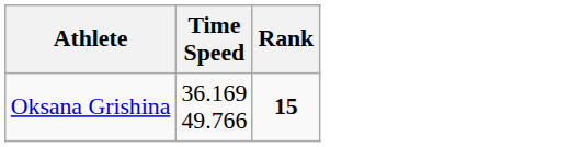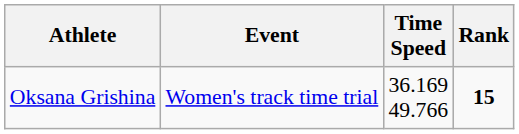 <table class=wikitable style="font-size:90%">
 <tr>
 <th>Athlete</th>
+<th>Event</th>
 <th>Time<br>Speed</th>
 <th>Rank</th>
 </tr>
 <tr>
 <td><a href='#'>Oksana Grishina</a></td>
+<td><a href='#'>Women's track time trial</a></td>
 <td align=center>36.169<br>49.766</td>
 <td align=center><strong>15</strong></td>
 </tr>
 </table>
